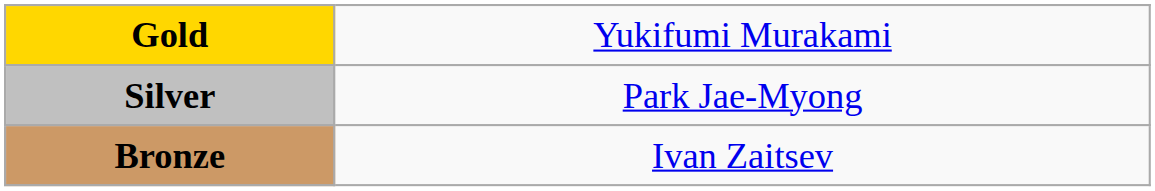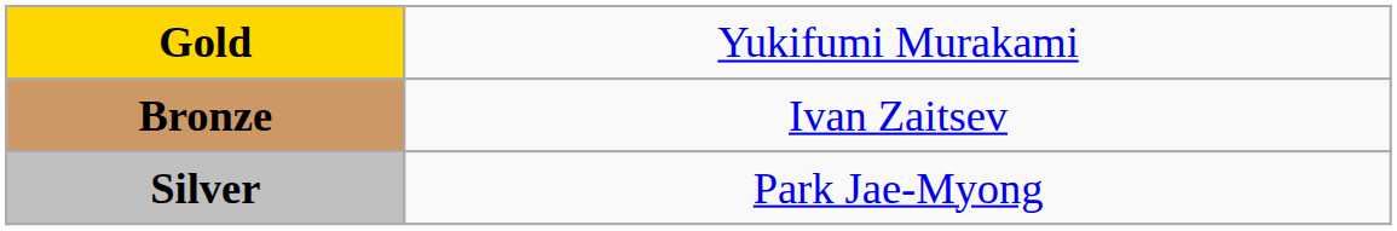 <table class="wikitable" style=" text-align:center; font-size:110%;" width="35%">
 <tr>
 <td bgcolor="gold"><strong>Gold</strong></td>
 <td><a href='#'>Yukifumi Murakami</a><br></td>
 </tr>
 <tr>
+<td bgcolor="CC9966"><strong>Bronze</strong></td>
+<td><a href='#'>Ivan Zaitsev</a><br></td>
+</tr>
+<tr>
 <td bgcolor="silver"><strong>Silver</strong></td>
 <td><a href='#'>Park Jae-Myong</a><br></td>
 </tr>
-<tr>
-<td bgcolor="CC9966"><strong>Bronze</strong></td>
-<td><a href='#'>Ivan Zaitsev</a><br></td>
-</tr>
 </table>
